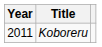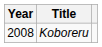 <table class="wikitable">
 <tr>
 <th>Year</th>
 <th>Title</th>
 <th></th>
 </tr>
 <tr>
-<td>2011</td>
+<td>2008</td>
 <td><em>Koboreru</em></td>
 <td></td>
 </tr>
 </table>
